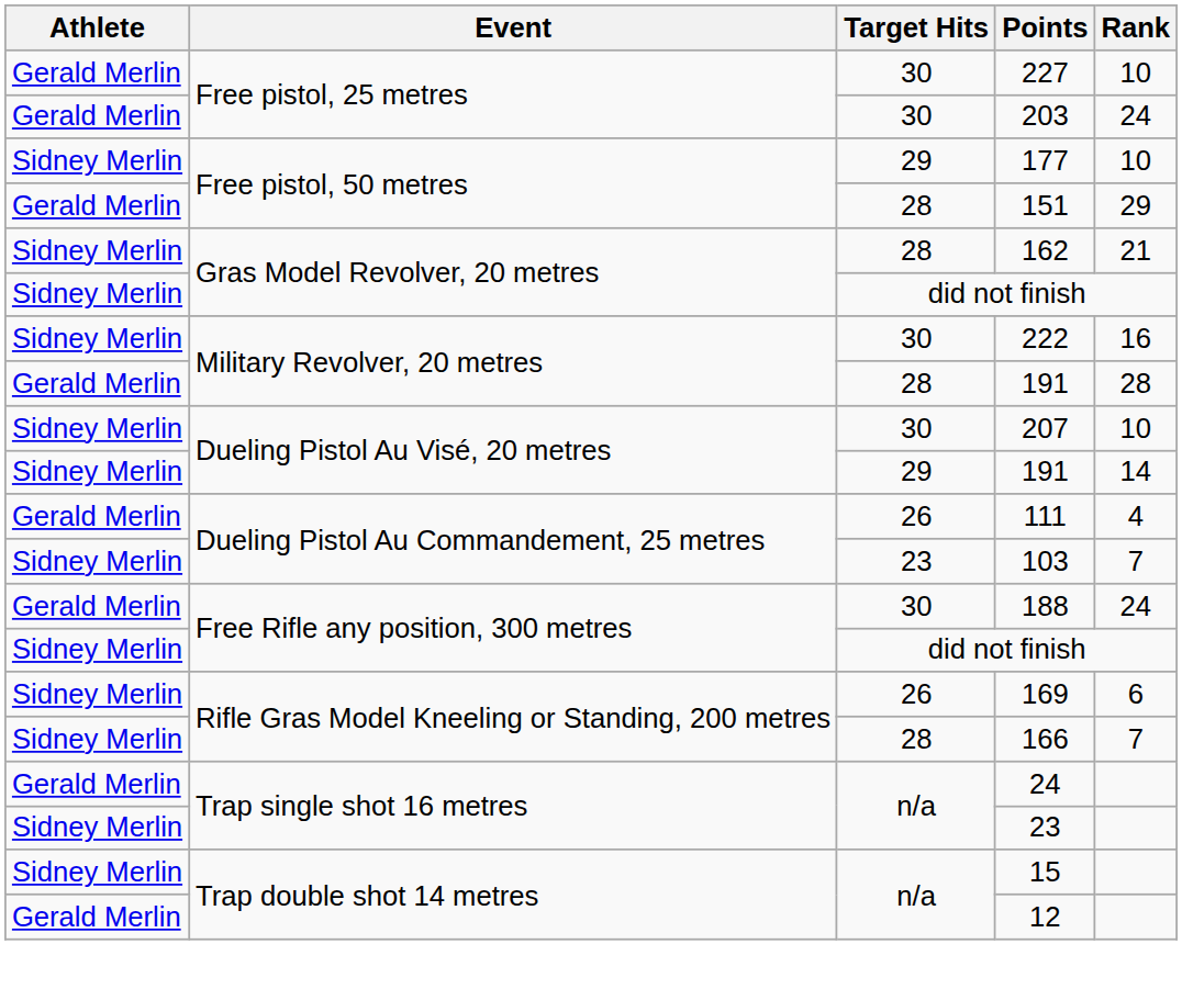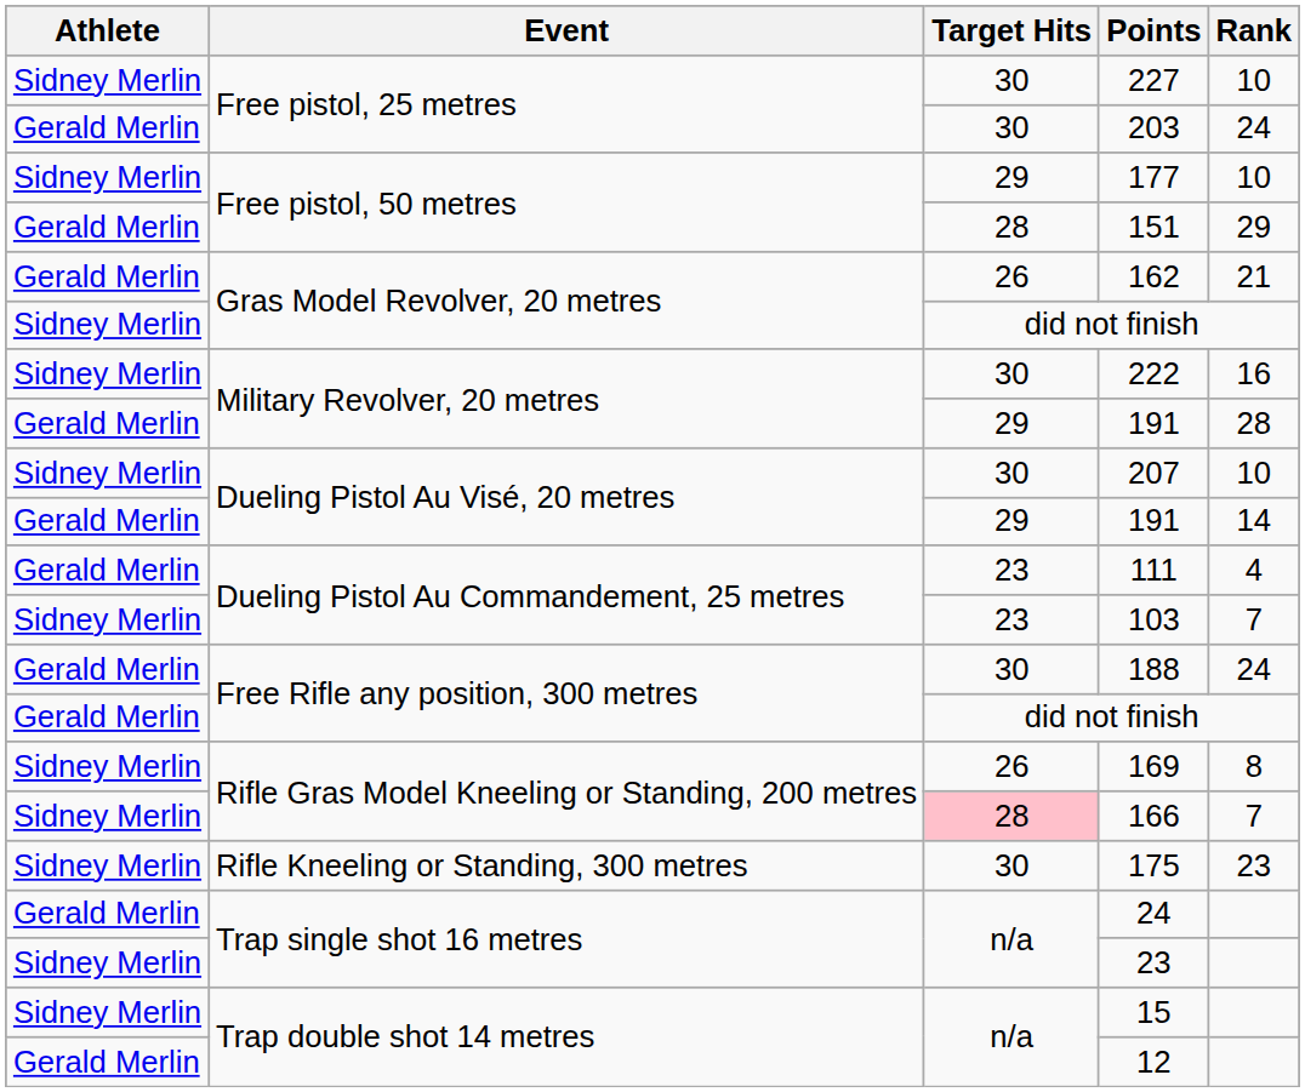 <table class=wikitable style="font-size:90%">
 <tr>
 <th>Athlete</th>
 <th>Event</th>
 <th>Target Hits</th>
 <th>Points</th>
 <th>Rank</th>
 </tr>
 <tr>
-<td><a href='#'>Gerald Merlin</a></td>
+<td><a href='#'>Sidney Merlin</a></td>
 <td rowspan=2>Free pistol, 25 metres</td>
 <td align="center">30</td>
 <td align="center">227</td>
 <td align="center">10</td>
 </tr>
 <tr>
 <td><a href='#'>Gerald Merlin</a></td>
 <td align="center">30</td>
 <td align="center">203</td>
 <td align="center">24</td>
 </tr>
 <tr>
 <td><a href='#'>Sidney Merlin</a></td>
 <td rowspan=2>Free pistol, 50 metres</td>
 <td align="center">29</td>
 <td align="center">177</td>
 <td align="center">10</td>
 </tr>
 <tr>
 <td><a href='#'>Gerald Merlin</a></td>
 <td align="center">28</td>
 <td align="center">151</td>
 <td align="center">29</td>
 </tr>
 <tr>
-<td><a href='#'>Sidney Merlin</a></td>
+<td><a href='#'>Gerald Merlin</a></td>
 <td rowspan=2>Gras Model Revolver, 20 metres</td>
-<td align="center">28</td>
+<td align="center">26</td>
 <td align="center">162</td>
 <td align="center">21</td>
 </tr>
 <tr>
 <td><a href='#'>Sidney Merlin</a></td>
 <td align="center" colspan=3>did not finish</td>
 </tr>
 <tr>
 <td><a href='#'>Sidney Merlin</a></td>
 <td rowspan=2>Military Revolver, 20 metres</td>
 <td align="center">30</td>
 <td align="center">222</td>
 <td align="center">16</td>
 </tr>
 <tr>
 <td><a href='#'>Gerald Merlin</a></td>
-<td align="center">28</td>
+<td align="center">29</td>
 <td align="center">191</td>
 <td align="center">28</td>
 </tr>
 <tr>
 <td><a href='#'>Sidney Merlin</a></td>
 <td rowspan=2>Dueling Pistol Au Visé, 20 metres</td>
 <td align="center">30</td>
 <td align="center">207</td>
 <td align="center">10</td>
 </tr>
 <tr>
-<td><a href='#'>Sidney Merlin</a></td>
+<td><a href='#'>Gerald Merlin</a></td>
 <td align="center">29</td>
 <td align="center">191</td>
 <td align="center">14</td>
 </tr>
 <tr>
 <td><a href='#'>Gerald Merlin</a></td>
 <td rowspan=2>Dueling Pistol Au Commandement, 25 metres</td>
-<td align="center">26</td>
+<td align="center">23</td>
 <td align="center">111</td>
 <td align="center">4</td>
 </tr>
 <tr>
 <td><a href='#'>Sidney Merlin</a></td>
 <td align="center">23</td>
 <td align="center">103</td>
 <td align="center">7</td>
 </tr>
 <tr>
 <td><a href='#'>Gerald Merlin</a></td>
 <td rowspan=2>Free Rifle any position, 300 metres</td>
 <td align="center">30</td>
 <td align="center">188</td>
 <td align="center">24</td>
 </tr>
 <tr>
-<td><a href='#'>Sidney Merlin</a></td>
+<td><a href='#'>Gerald Merlin</a></td>
 <td align="center" colspan=3>did not finish</td>
 </tr>
 <tr>
 <td><a href='#'>Sidney Merlin</a></td>
 <td rowspan=2>Rifle Gras Model Kneeling or Standing, 200 metres</td>
 <td align="center">26</td>
 <td align="center">169</td>
-<td align="center">6</td>
+<td align="center">8</td>
 </tr>
 <tr>
 <td><a href='#'>Sidney Merlin</a></td>
-<td align="center">28</td>
+<td align="center" style="background: pink;">28</td>
 <td align="center">166</td>
 <td align="center">7</td>
+</tr>
+<tr>
+<td><a href='#'>Sidney Merlin</a></td>
+<td>Rifle Kneeling or Standing, 300 metres</td>
+<td align="center">30</td>
+<td align="center">175</td>
+<td align="center">23</td>
 </tr>
 <tr>
 <td><a href='#'>Gerald Merlin</a></td>
 <td rowspan=2>Trap single shot 16 metres</td>
 <td align="center" rowspan=2>n/a</td>
 <td align="center">24</td>
 <td align="center"></td>
 </tr>
 <tr>
 <td><a href='#'>Sidney Merlin</a></td>
 <td align="center">23</td>
 <td align="center"></td>
 </tr>
 <tr>
 <td><a href='#'>Sidney Merlin</a></td>
 <td rowspan=2>Trap double shot 14 metres</td>
 <td align="center" rowspan=2>n/a</td>
 <td align="center">15</td>
 <td align="center"></td>
 </tr>
 <tr>
 <td><a href='#'>Gerald Merlin</a></td>
 <td align="center">12</td>
 <td align="center"></td>
 </tr>
 </table>
